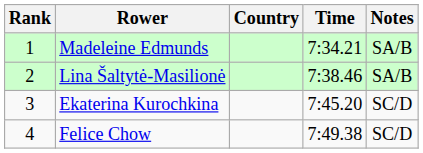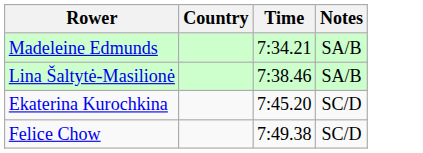 <table class="wikitable" style="text-align:center">
 <tr>
-<th>Rank</th>
 <th>Rower</th>
 <th>Country</th>
 <th>Time</th>
 <th>Notes</th>
 </tr>
 <tr bgcolor=ccffcc>
-<td>1</td>
 <td align="left"><a href='#'>Madeleine Edmunds</a></td>
 <td align="left"></td>
 <td>7:34.21</td>
 <td>SA/B</td>
 </tr>
 <tr bgcolor=ccffcc>
-<td>2</td>
 <td align="left"><a href='#'>Lina Šaltytė-Masilionė</a></td>
 <td align="left"></td>
 <td>7:38.46</td>
 <td>SA/B</td>
 </tr>
 <tr>
-<td>3</td>
 <td align="left"><a href='#'>Ekaterina Kurochkina</a></td>
 <td align="left"></td>
 <td>7:45.20</td>
 <td>SC/D</td>
 </tr>
 <tr>
-<td>4</td>
 <td align="left"><a href='#'>Felice Chow</a></td>
 <td align="left"></td>
 <td>7:49.38</td>
 <td>SC/D</td>
 </tr>
 </table>
